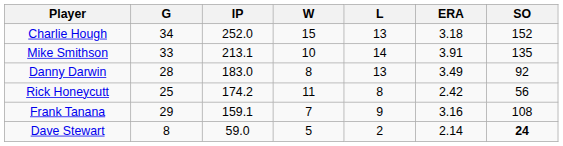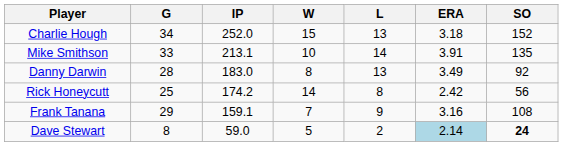 <table class="wikitable sortable">
 <tr>
 <th bgcolor="#DDDDFF" width="16%">Player</th>
 <th bgcolor="#DDDDFF" width="9%">G</th>
 <th bgcolor="#DDDDFF" width="9%">IP</th>
 <th bgcolor="#DDDDFF" width="9%">W</th>
 <th bgcolor="#DDDDFF" width="9%">L</th>
 <th bgcolor="#DDDDFF" width="9%">ERA</th>
 <th bgcolor="#DDDDFF" width="9%">SO</th>
 </tr>
 <tr align=center>
 <td><a href='#'>Charlie Hough</a></td>
 <td>34</td>
 <td>252.0</td>
 <td>15</td>
 <td>13</td>
 <td>3.18</td>
 <td>152</td>
 </tr>
 <tr align=center>
 <td><a href='#'>Mike Smithson</a></td>
 <td>33</td>
 <td>213.1</td>
 <td>10</td>
 <td>14</td>
 <td>3.91</td>
 <td>135</td>
 </tr>
 <tr align=center>
 <td><a href='#'>Danny Darwin</a></td>
 <td>28</td>
 <td>183.0</td>
 <td>8</td>
 <td>13</td>
 <td>3.49</td>
 <td>92</td>
 </tr>
 <tr align=center>
 <td><a href='#'>Rick Honeycutt</a></td>
 <td>25</td>
 <td>174.2</td>
-<td>11</td>
+<td>14</td>
 <td>8</td>
 <td>2.42</td>
 <td>56</td>
 </tr>
 <tr align=center>
 <td><a href='#'>Frank Tanana</a></td>
 <td>29</td>
 <td>159.1</td>
 <td>7</td>
 <td>9</td>
 <td>3.16</td>
 <td>108</td>
 </tr>
 <tr align=center>
 <td><a href='#'>Dave Stewart</a></td>
 <td>8</td>
 <td>59.0</td>
 <td>5</td>
 <td>2</td>
-<td>2.14</td>
+<td style="background: lightblue;">2.14</td>
 <td><strong>24</strong></td>
 </tr>
 </table>
